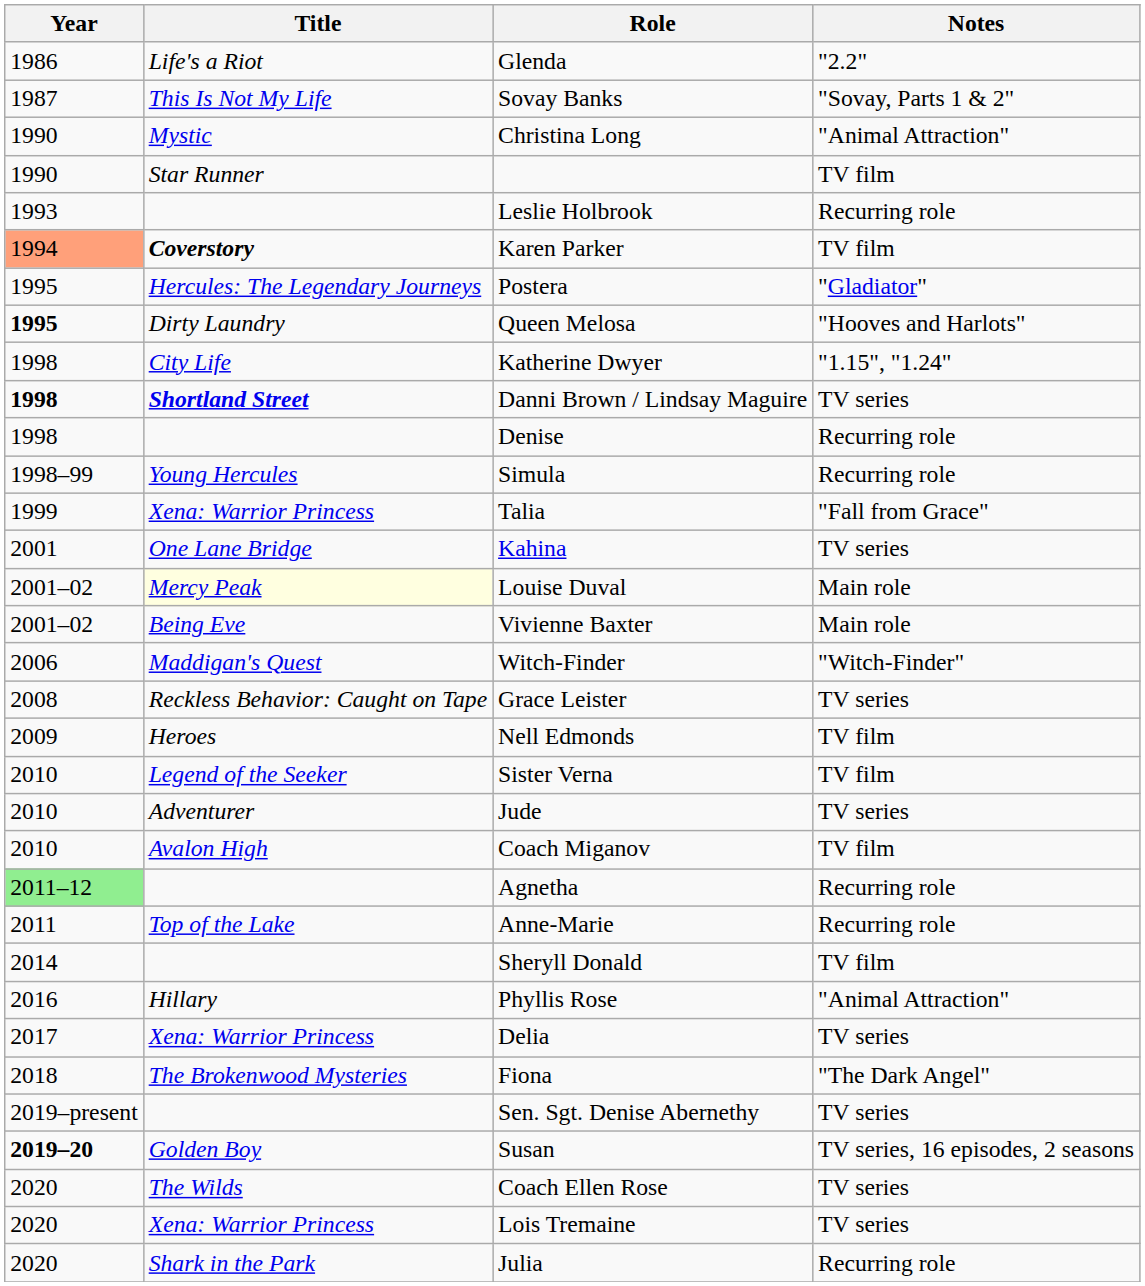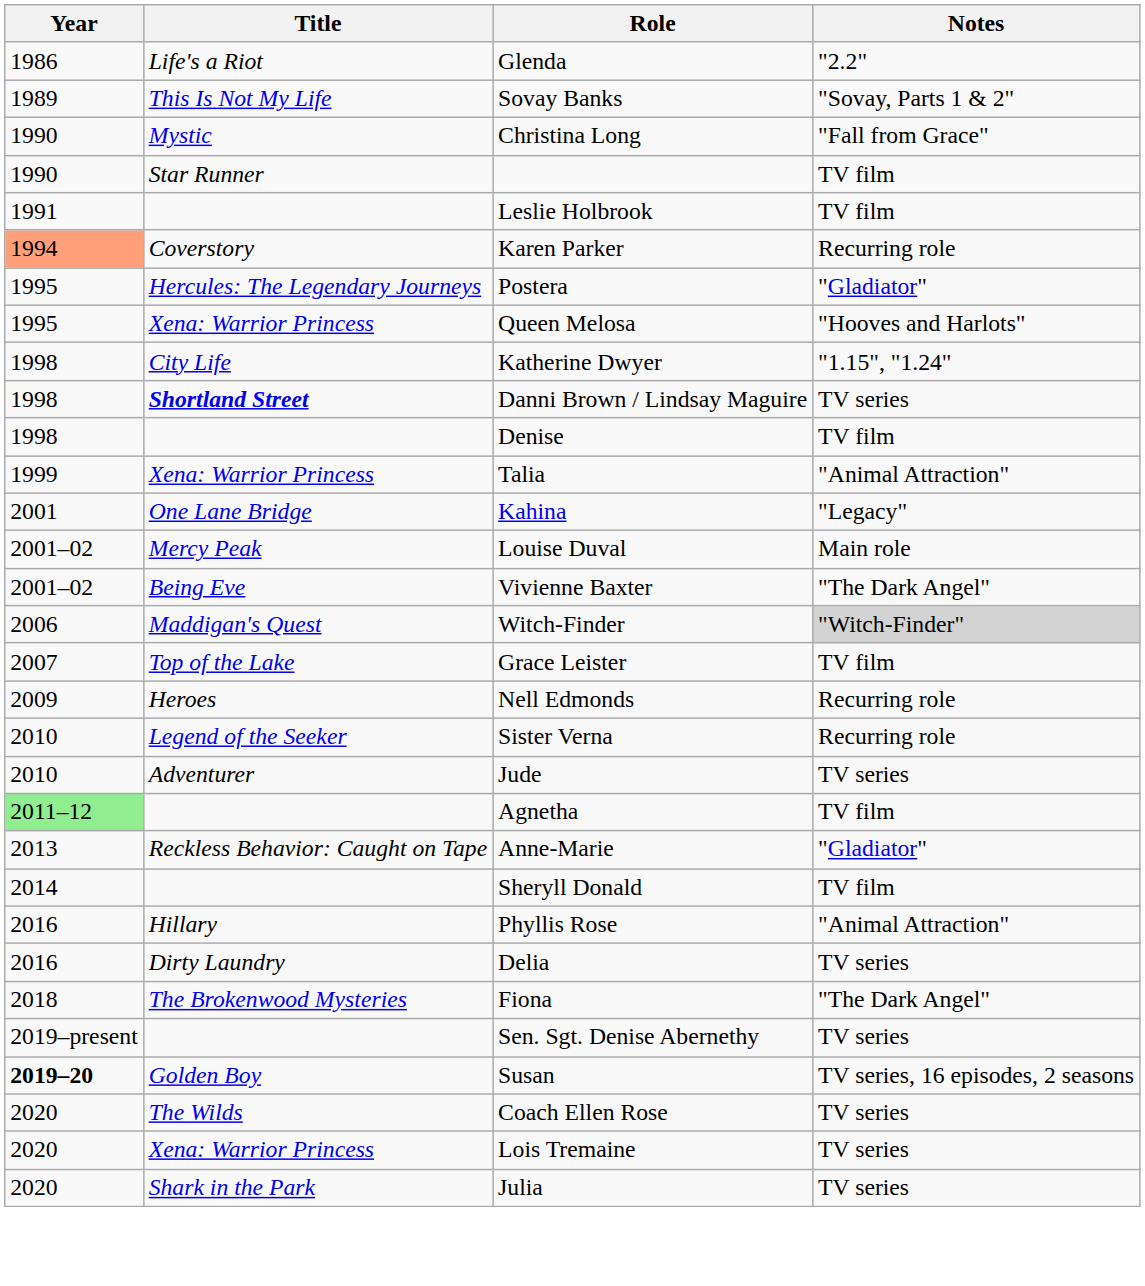 <table class="wikitable sortable">
 <tr>
 <th>Year</th>
 <th>Title</th>
 <th>Role</th>
 <th class="unsortable">Notes</th>
 </tr>
 <tr>
 <td>1986</td>
 <td><em>Life's a Riot</em></td>
 <td>Glenda</td>
 <td>"2.2"</td>
 </tr>
 <tr>
-<td>1987</td>
+<td>1989</td>
 <td><em><a href='#'>This Is Not My Life</a></em></td>
 <td>Sovay Banks</td>
 <td>"Sovay, Parts 1 & 2"</td>
 </tr>
 <tr>
 <td>1990</td>
 <td><em><a href='#'>Mystic</a></em></td>
 <td>Christina Long</td>
-<td>"Animal Attraction"</td>
+<td>"Fall from Grace"</td>
 </tr>
 <tr>
 <td>1990</td>
 <td><em>Star Runner</em></td>
 <td></td>
 <td>TV film</td>
 </tr>
 <tr>
-<td>1993</td>
+<td>1991</td>
 <td><em></em></td>
 <td>Leslie Holbrook</td>
-<td>Recurring role</td>
+<td>TV film</td>
 </tr>
 <tr>
 <td style="background: lightsalmon;">1994</td>
-<td><strong><em>Coverstory</em></strong></td>
+<td><em>Coverstory</em></td>
 <td>Karen Parker</td>
-<td>TV film</td>
+<td>Recurring role</td>
 </tr>
 <tr>
 <td>1995</td>
 <td><em><a href='#'>Hercules: The Legendary Journeys</a></em></td>
 <td>Postera</td>
 <td>"<a href='#'>Gladiator</a>"</td>
 </tr>
 <tr>
-<td><strong>1995</strong></td>
-<td><em>Dirty Laundry</em></td>
+<td>1995</td>
+<td><em><a href='#'>Xena: Warrior Princess</a></em></td>
 <td>Queen Melosa</td>
 <td>"Hooves and Harlots"</td>
 </tr>
 <tr>
 <td>1998</td>
 <td><em><a href='#'>City Life</a></em></td>
 <td>Katherine Dwyer</td>
 <td>"1.15", "1.24"</td>
 </tr>
 <tr>
-<td><strong>1998</strong></td>
+<td>1998</td>
 <td><strong><em><a href='#'>Shortland Street</a></em></strong></td>
 <td>Danni Brown / Lindsay Maguire</td>
 <td>TV series</td>
 </tr>
 <tr>
 <td>1998</td>
 <td><em></em></td>
 <td>Denise</td>
-<td>Recurring role</td>
-</tr>
-<tr>
-<td>1998–99</td>
-<td><em><a href='#'>Young Hercules</a></em></td>
-<td>Simula</td>
-<td>Recurring role</td>
+<td>TV film</td>
 </tr>
 <tr>
 <td>1999</td>
 <td><em><a href='#'>Xena: Warrior Princess</a></em></td>
 <td>Talia</td>
-<td>"Fall from Grace"</td>
+<td>"Animal Attraction"</td>
 </tr>
 <tr>
 <td>2001</td>
 <td><em><a href='#'>One Lane Bridge</a></em></td>
 <td><a href='#'>Kahina</a></td>
-<td>TV series</td>
+<td>"Legacy"</td>
 </tr>
 <tr>
 <td>2001–02</td>
-<td style="background: lightyellow;"><em><a href='#'>Mercy Peak</a></em></td>
+<td><em><a href='#'>Mercy Peak</a></em></td>
 <td>Louise Duval</td>
 <td>Main role</td>
 </tr>
 <tr>
 <td>2001–02</td>
 <td><em><a href='#'>Being Eve</a></em></td>
 <td>Vivienne Baxter</td>
-<td>Main role</td>
+<td>"The Dark Angel"</td>
 </tr>
 <tr>
 <td>2006</td>
 <td><em><a href='#'>Maddigan's Quest</a></em></td>
 <td>Witch-Finder</td>
-<td>"Witch-Finder"</td>
+<td style="background: lightgrey;">"Witch-Finder"</td>
 </tr>
 <tr>
-<td>2008</td>
-<td><em>Reckless Behavior: Caught on Tape</em></td>
+<td>2007</td>
+<td><em><a href='#'>Top of the Lake</a></em></td>
 <td>Grace Leister</td>
-<td>TV series</td>
+<td>TV film</td>
 </tr>
 <tr>
 <td>2009</td>
 <td><em>Heroes</em></td>
 <td>Nell Edmonds</td>
-<td>TV film</td>
+<td>Recurring role</td>
 </tr>
 <tr>
 <td>2010</td>
 <td><em><a href='#'>Legend of the Seeker</a></em></td>
 <td>Sister Verna</td>
-<td>TV film</td>
+<td>Recurring role</td>
 </tr>
 <tr>
 <td>2010</td>
 <td><em>Adventurer</em></td>
 <td>Jude</td>
 <td>TV series</td>
 </tr>
 <tr>
-<td>2010</td>
-<td><em><a href='#'>Avalon High</a></em></td>
-<td>Coach Miganov</td>
+<td style="background: lightgreen;">2011–12</td>
+<td><em></em></td>
+<td>Agnetha</td>
 <td>TV film</td>
 </tr>
 <tr>
-<td style="background: lightgreen;">2011–12</td>
-<td><em></em></td>
-<td>Agnetha</td>
-<td>Recurring role</td>
-</tr>
-<tr>
-<td>2011</td>
-<td><em><a href='#'>Top of the Lake</a></em></td>
+<td>2013</td>
+<td><em>Reckless Behavior: Caught on Tape</em></td>
 <td>Anne-Marie</td>
-<td>Recurring role</td>
+<td>"<a href='#'>Gladiator</a>"</td>
 </tr>
 <tr>
 <td>2014</td>
 <td><em></em></td>
 <td>Sheryll Donald</td>
 <td>TV film</td>
 </tr>
 <tr>
 <td>2016</td>
 <td><em>Hillary</em></td>
 <td>Phyllis Rose</td>
 <td>"Animal Attraction"</td>
 </tr>
 <tr>
-<td>2017</td>
-<td><em><a href='#'>Xena: Warrior Princess</a></em></td>
+<td>2016</td>
+<td><em>Dirty Laundry</em></td>
 <td>Delia</td>
 <td>TV series</td>
 </tr>
 <tr>
 <td>2018</td>
 <td><em><a href='#'>The Brokenwood Mysteries</a></em></td>
 <td>Fiona</td>
 <td>"The Dark Angel"</td>
 </tr>
 <tr>
 <td>2019–present</td>
 <td><em></em></td>
 <td>Sen. Sgt. Denise Abernethy</td>
 <td>TV series</td>
 </tr>
 <tr>
 <td><strong>2019–20</strong></td>
 <td><em><a href='#'>Golden Boy</a></em></td>
 <td>Susan</td>
 <td>TV series, 16 episodes, 2 seasons</td>
 </tr>
 <tr>
 <td>2020</td>
 <td><em><a href='#'>The Wilds</a></em></td>
 <td>Coach Ellen Rose</td>
 <td>TV series</td>
 </tr>
 <tr>
 <td>2020</td>
 <td><em><a href='#'>Xena: Warrior Princess</a></em></td>
 <td>Lois Tremaine</td>
 <td>TV series</td>
 </tr>
 <tr>
 <td>2020</td>
 <td><em><a href='#'>Shark in the Park</a></em></td>
 <td>Julia</td>
-<td>Recurring role</td>
+<td>TV series</td>
 </tr>
 </table>
